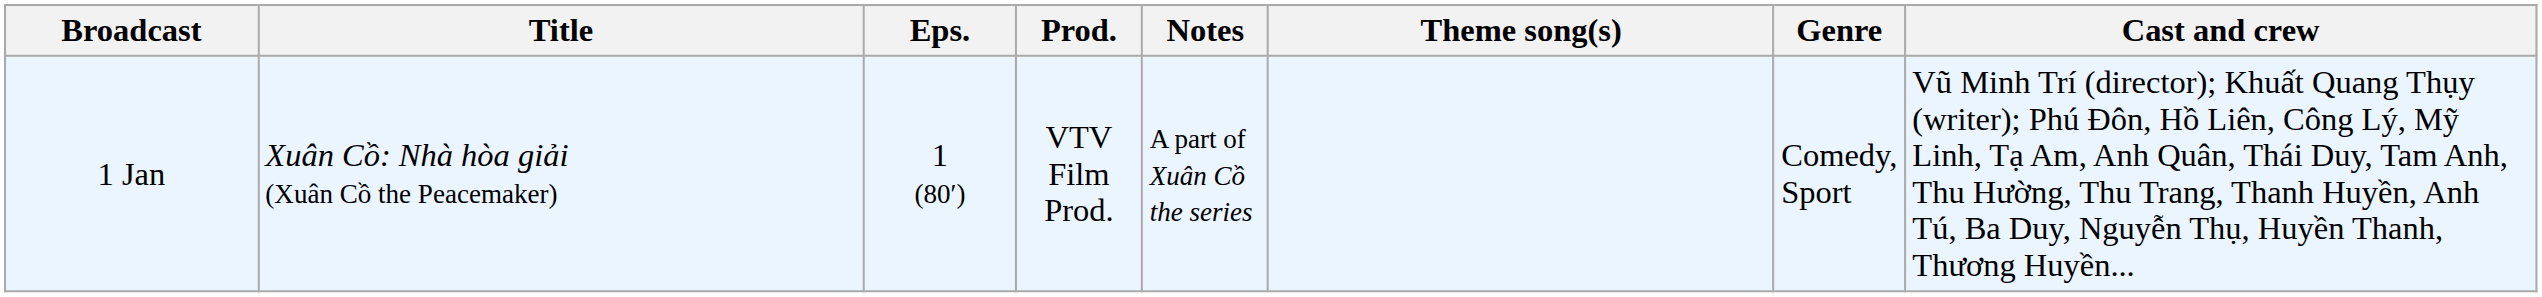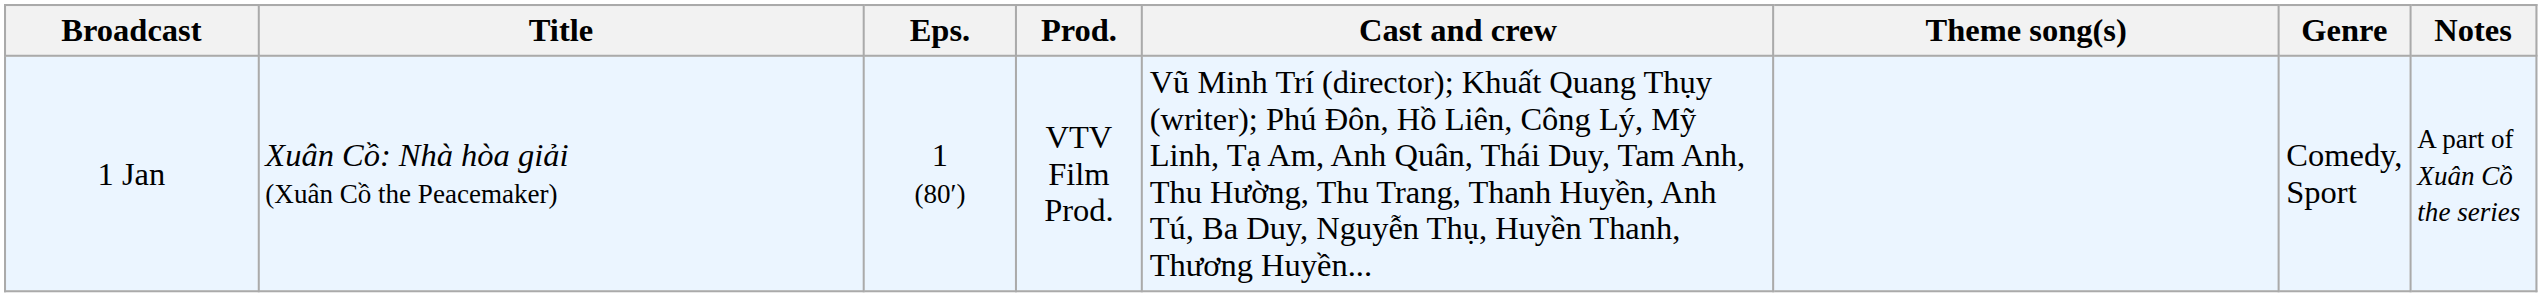 <table class="wikitable sortable">
 <tr>
 <th style="width:10%;">Broadcast</th>
 <th style="width:24%;">Title</th>
 <th style="width:6%;">Eps.</th>
 <th style="width:5%;">Prod.</th>
-<th style="width:5%;">Notes</th>
+<th style="width:25%;">Cast and crew</th>
 <th style="width:20%;">Theme song(s)</th>
 <th style="width:5%;">Genre</th>
-<th style="width:25%;">Cast and crew</th>
+<th style="width:5%;">Notes</th>
 </tr>
 <tr ---- bgcolor="#ebf5ff">
 <td style="text-align:center;">1 Jan</td>
 <td><em>Xuân Cồ: Nhà hòa giải</em> <br><small>(Xuân Cồ the Peacemaker)</small></td>
 <td style="text-align:center;">1<br><small>(80′)</small></td>
 <td style="text-align:center;">VTV Film Prod.</td>
-<td><small>A part of <em>Xuân Cồ the series</em></small></td>
+<td>Vũ Minh Trí (director); Khuất Quang Thụy (writer); Phú Đôn, Hồ Liên, Công Lý, Mỹ Linh, Tạ Am, Anh Quân, Thái Duy, Tam Anh, Thu Hường, Thu Trang, Thanh Huyền, Anh Tú, Ba Duy, Nguyễn Thụ, Huyền Thanh, Thương Huyền...</td>
 <td></td>
 <td>Comedy, Sport</td>
-<td>Vũ Minh Trí (director); Khuất Quang Thụy (writer); Phú Đôn, Hồ Liên, Công Lý, Mỹ Linh, Tạ Am, Anh Quân, Thái Duy, Tam Anh, Thu Hường, Thu Trang, Thanh Huyền, Anh Tú, Ba Duy, Nguyễn Thụ, Huyền Thanh, Thương Huyền...</td>
+<td><small>A part of <em>Xuân Cồ the series</em></small></td>
 </tr>
 </table>
